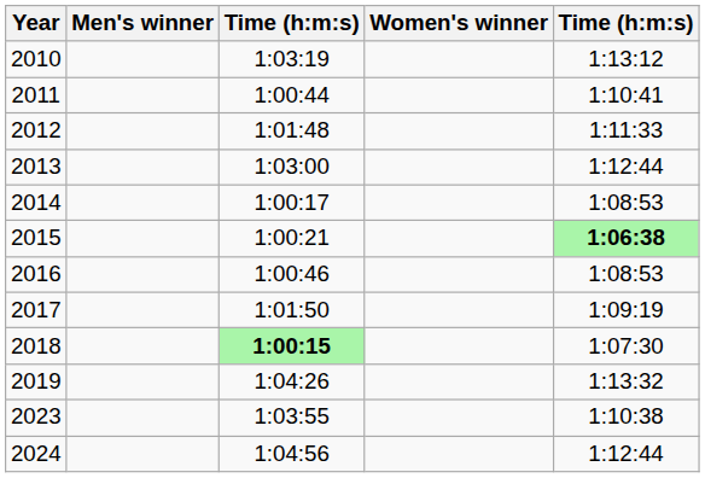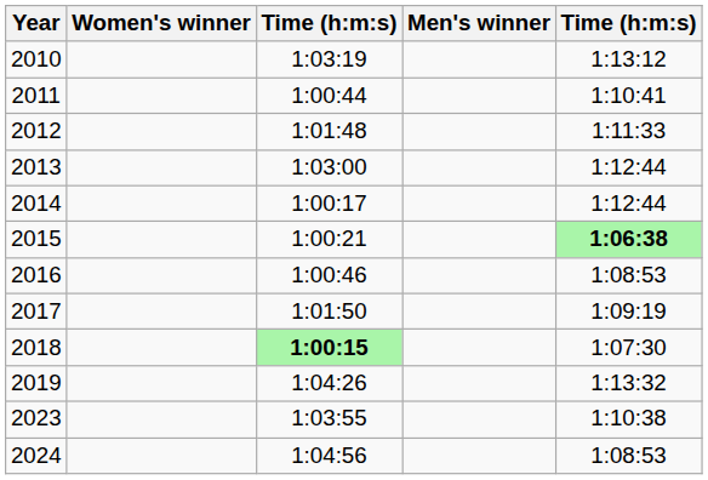 <table class="wikitable sortable" style="text-align:center">
 <tr>
 <th>Year</th>
+<th class=unsortable>Women's winner</th>
+<th>Time (h:m:s)</th>
 <th class=unsortable>Men's winner</th>
-<th>Time (h:m:s)</th>
-<th class=unsortable>Women's winner</th>
 <th>Time (h:m:s)</th>
 </tr>
 <tr>
 <td>2010</td>
 <td align=left></td>
 <td>1:03:19</td>
 <td align=left></td>
 <td>1:13:12</td>
 </tr>
 <tr>
 <td>2011</td>
 <td align=left></td>
 <td>1:00:44</td>
 <td align=left></td>
 <td>1:10:41</td>
 </tr>
 <tr>
 <td>2012</td>
 <td align=left></td>
 <td>1:01:48</td>
 <td align=left></td>
 <td>1:11:33</td>
 </tr>
 <tr>
 <td>2013</td>
 <td align=left></td>
 <td>1:03:00</td>
 <td align=left></td>
 <td>1:12:44</td>
 </tr>
 <tr>
 <td>2014</td>
 <td align=left></td>
 <td>1:00:17</td>
 <td align=left></td>
-<td>1:08:53</td>
+<td>1:12:44</td>
 </tr>
 <tr>
 <td>2015</td>
 <td align=left></td>
 <td>1:00:21</td>
 <td align=left></td>
 <td bgcolor=#A9F5A9><strong>1:06:38</strong></td>
 </tr>
 <tr>
 <td>2016</td>
 <td align=left></td>
 <td>1:00:46</td>
 <td align=left></td>
 <td>1:08:53</td>
 </tr>
 <tr>
 <td>2017</td>
 <td align=left></td>
 <td>1:01:50</td>
 <td align=left></td>
 <td>1:09:19</td>
 </tr>
 <tr>
 <td>2018</td>
 <td align=left></td>
 <td bgcolor=#A9F5A9><strong>1:00:15</strong></td>
 <td align=left></td>
 <td>1:07:30</td>
 </tr>
 <tr>
 <td>2019</td>
 <td align=left></td>
 <td>1:04:26</td>
 <td align=left></td>
 <td>1:13:32</td>
 </tr>
 <tr>
 <td>2023</td>
 <td align=left></td>
 <td>1:03:55</td>
 <td align=left></td>
 <td>1:10:38</td>
 </tr>
 <tr>
 <td>2024</td>
 <td align=left></td>
 <td>1:04:56</td>
 <td align=left></td>
-<td>1:12:44</td>
+<td>1:08:53</td>
 </tr>
 </table>
